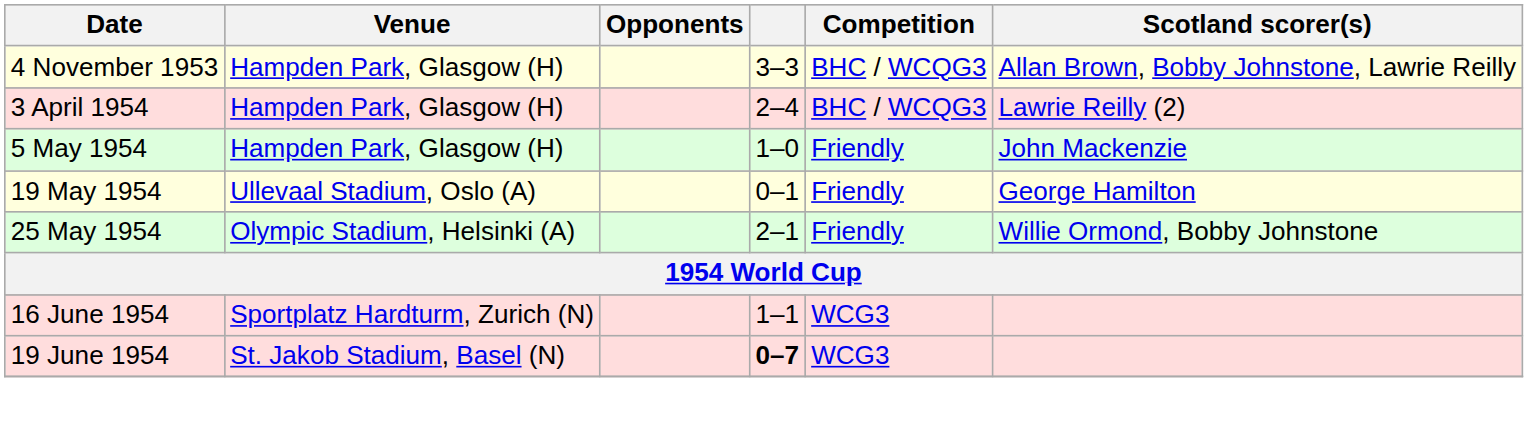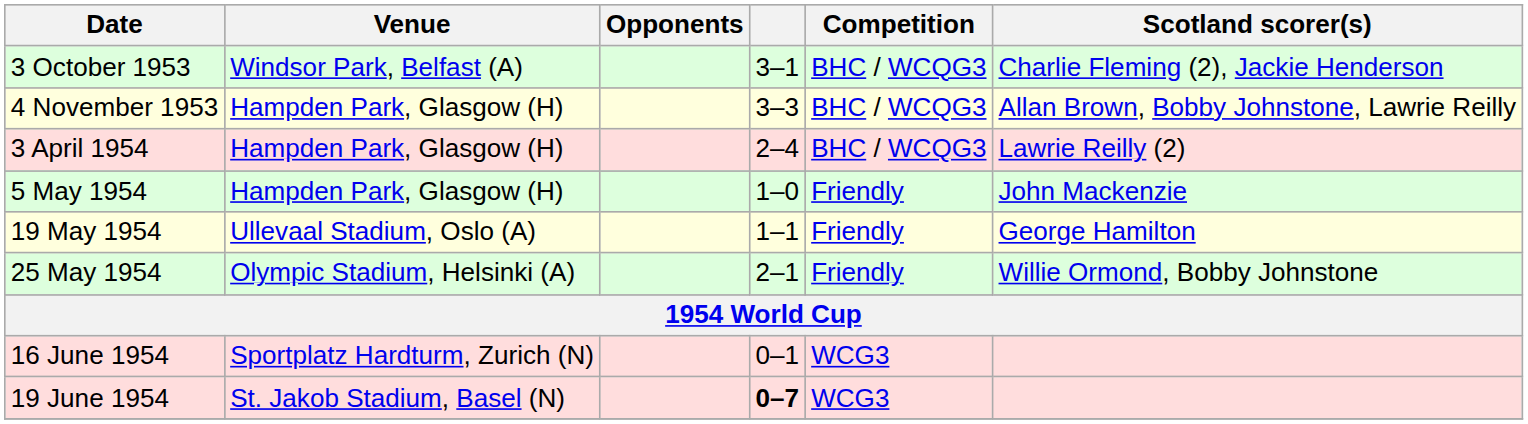 <table class="wikitable">
 <tr>
 <th>Date</th>
 <th>Venue</th>
 <th>Opponents</th>
 <th></th>
 <th>Competition</th>
 <th>Scotland scorer(s)</th>
+</tr>
+<tr bgcolor=#ddffdd>
+<td>3 October 1953</td>
+<td><a href='#'>Windsor Park</a>, <a href='#'>Belfast</a> (A)</td>
+<td></td>
+<td align=center>3–1</td>
+<td><a href='#'>BHC</a> / <a href='#'>WCQG3</a></td>
+<td><a href='#'>Charlie Fleming</a> (2), <a href='#'>Jackie Henderson</a></td>
 </tr>
 <tr bgcolor=#ffffdd>
 <td>4 November 1953</td>
 <td><a href='#'>Hampden Park</a>, Glasgow (H)</td>
 <td></td>
 <td align=center>3–3</td>
 <td><a href='#'>BHC</a> / <a href='#'>WCQG3</a></td>
 <td><a href='#'>Allan Brown</a>, <a href='#'>Bobby Johnstone</a>, Lawrie Reilly</td>
 </tr>
 <tr bgcolor=#ffdddd>
 <td>3 April 1954</td>
 <td><a href='#'>Hampden Park</a>, Glasgow (H)</td>
 <td></td>
 <td align=center>2–4</td>
 <td><a href='#'>BHC</a> / <a href='#'>WCQG3</a></td>
 <td><a href='#'>Lawrie Reilly</a> (2)</td>
 </tr>
 <tr bgcolor=#ddffdd>
 <td>5 May 1954</td>
 <td><a href='#'>Hampden Park</a>, Glasgow (H)</td>
 <td></td>
 <td align=center>1–0</td>
 <td><a href='#'>Friendly</a></td>
 <td><a href='#'>John Mackenzie</a></td>
 </tr>
 <tr bgcolor=#ffffdd>
 <td>19 May 1954</td>
 <td><a href='#'>Ullevaal Stadium</a>, Oslo (A)</td>
 <td></td>
-<td align=center>0–1</td>
+<td align=center>1–1</td>
 <td><a href='#'>Friendly</a></td>
 <td><a href='#'>George Hamilton</a></td>
 </tr>
 <tr bgcolor=#ddffdd>
 <td>25 May 1954</td>
 <td><a href='#'>Olympic Stadium</a>, Helsinki (A)</td>
 <td></td>
 <td align=center>2–1</td>
 <td><a href='#'>Friendly</a></td>
 <td><a href='#'>Willie Ormond</a>, Bobby Johnstone</td>
 </tr>
 <tr>
 <th colspan=6><a href='#'>1954 World Cup</a></th>
 </tr>
 <tr bgcolor=#ffdddd>
 <td>16 June 1954</td>
 <td><a href='#'>Sportplatz Hardturm</a>, Zurich (N)</td>
 <td></td>
-<td align=center>1–1</td>
+<td align=center>0–1</td>
 <td><a href='#'>WCG3</a></td>
 <td></td>
 </tr>
 <tr bgcolor=#ffdddd>
 <td>19 June 1954</td>
 <td><a href='#'>St. Jakob Stadium</a>, <a href='#'>Basel</a> (N)</td>
 <td></td>
 <td align=center><strong>0–7</strong></td>
 <td><a href='#'>WCG3</a></td>
 <td></td>
 </tr>
 <tr>
 </tr>
 </table>
